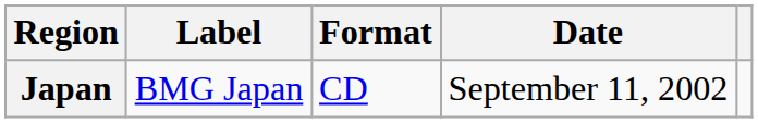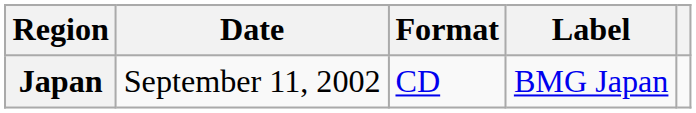 <table class="wikitable plainrowheaders">
 <tr>
 <th scope="col">Region</th>
+<th scope="col">Date</th>
+<th scope="col">Format</th>
 <th scope="col">Label</th>
-<th scope="col">Format</th>
-<th scope="col">Date</th>
 <th scope="col"></th>
 </tr>
 <tr>
 <th scope="row">Japan</th>
+<td>September 11, 2002</td>
+<td><a href='#'>CD</a></td>
 <td><a href='#'>BMG Japan</a></td>
-<td><a href='#'>CD</a></td>
-<td>September 11, 2002</td>
 <td align="center"></td>
 </tr>
 </table>
